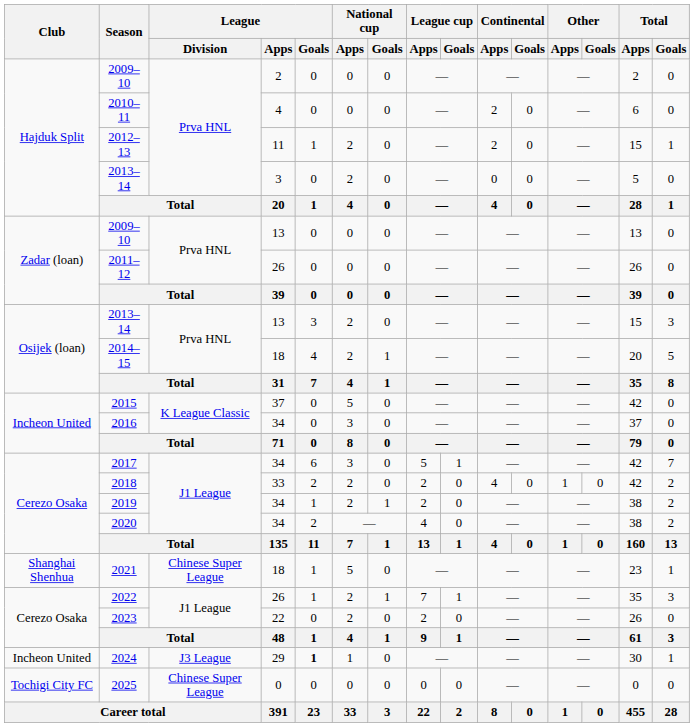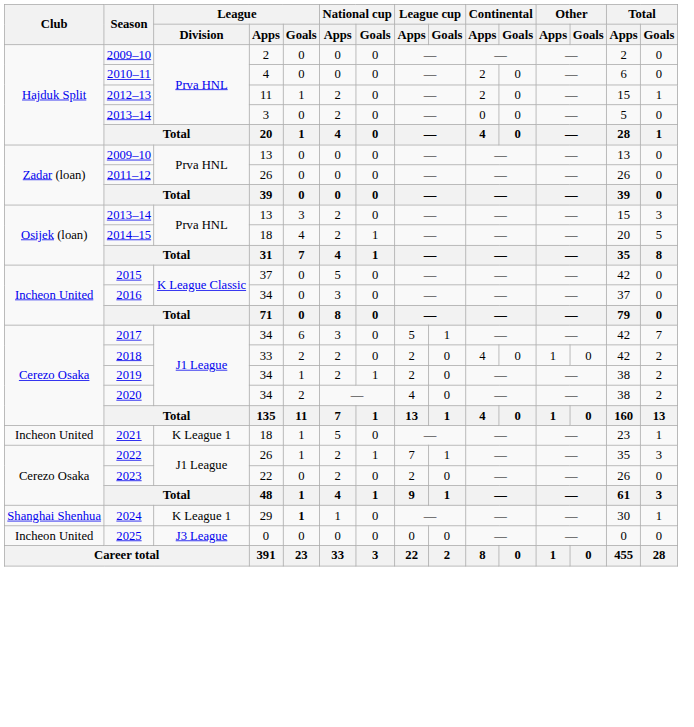 <table class="wikitable" style="text-align:center">
 <tr>
 <th rowspan="2">Club</th>
 <th rowspan="2">Season</th>
 <th colspan="3">League</th>
 <th colspan="2">National cup</th>
 <th colspan="2">League cup</th>
 <th colspan="2">Continental</th>
 <th colspan="2">Other</th>
 <th colspan="2">Total</th>
 </tr>
 <tr>
 <th>Division</th>
 <th>Apps</th>
 <th>Goals</th>
 <th>Apps</th>
 <th>Goals</th>
 <th>Apps</th>
 <th>Goals</th>
 <th>Apps</th>
 <th>Goals</th>
 <th>Apps</th>
 <th>Goals</th>
 <th>Apps</th>
 <th>Goals</th>
 </tr>
 <tr>
 <td rowspan="5"><a href='#'>Hajduk Split</a></td>
 <td><a href='#'>2009–10</a></td>
 <td rowspan="4"><a href='#'>Prva HNL</a></td>
 <td>2</td>
 <td>0</td>
 <td>0</td>
 <td>0</td>
 <td colspan="2">—</td>
 <td colspan="2">—</td>
 <td colspan="2">—</td>
 <td>2</td>
 <td>0</td>
 </tr>
 <tr>
 <td><a href='#'>2010–11</a></td>
 <td>4</td>
 <td>0</td>
 <td>0</td>
 <td>0</td>
 <td colspan="2">—</td>
 <td>2</td>
 <td>0</td>
 <td colspan="2">—</td>
 <td>6</td>
 <td>0</td>
 </tr>
 <tr>
 <td><a href='#'>2012–13</a></td>
 <td>11</td>
 <td>1</td>
 <td>2</td>
 <td>0</td>
 <td colspan="2">—</td>
 <td>2</td>
 <td>0</td>
 <td colspan="2">—</td>
 <td>15</td>
 <td>1</td>
 </tr>
 <tr>
 <td><a href='#'>2013–14</a></td>
 <td>3</td>
 <td>0</td>
 <td>2</td>
 <td>0</td>
 <td colspan="2">—</td>
 <td>0</td>
 <td>0</td>
 <td colspan="2">—</td>
 <td>5</td>
 <td>0</td>
 </tr>
 <tr>
 <th colspan="2">Total</th>
 <th>20</th>
 <th>1</th>
 <th>4</th>
 <th>0</th>
 <th colspan="2">—</th>
 <th>4</th>
 <th>0</th>
 <th colspan="2">—</th>
 <th>28</th>
 <th>1</th>
 </tr>
 <tr>
 <td rowspan="3"><a href='#'>Zadar</a> (loan)</td>
 <td><a href='#'>2009–10</a></td>
 <td rowspan="2">Prva HNL</td>
 <td>13</td>
 <td>0</td>
 <td>0</td>
 <td>0</td>
 <td colspan="2">—</td>
 <td colspan="2">—</td>
 <td colspan="2">—</td>
 <td>13</td>
 <td>0</td>
 </tr>
 <tr>
 <td><a href='#'>2011–12</a></td>
 <td>26</td>
 <td>0</td>
 <td>0</td>
 <td>0</td>
 <td colspan="2">—</td>
 <td colspan="2">—</td>
 <td colspan="2">—</td>
 <td>26</td>
 <td>0</td>
 </tr>
 <tr>
 <th colspan="2">Total</th>
 <th>39</th>
 <th>0</th>
 <th>0</th>
 <th>0</th>
 <th colspan="2">—</th>
 <th colspan="2">—</th>
 <th colspan="2">—</th>
 <th>39</th>
 <th>0</th>
 </tr>
 <tr>
 <td rowspan="3"><a href='#'>Osijek</a> (loan)</td>
 <td><a href='#'>2013–14</a></td>
 <td rowspan="2">Prva HNL</td>
 <td>13</td>
 <td>3</td>
 <td>2</td>
 <td>0</td>
 <td colspan="2">—</td>
 <td colspan="2">—</td>
 <td colspan="2">—</td>
 <td>15</td>
 <td>3</td>
 </tr>
 <tr>
 <td><a href='#'>2014–15</a></td>
 <td>18</td>
 <td>4</td>
 <td>2</td>
 <td>1</td>
 <td colspan="2">—</td>
 <td colspan="2">—</td>
 <td colspan="2">—</td>
 <td>20</td>
 <td>5</td>
 </tr>
 <tr>
 <th colspan="2">Total</th>
 <th>31</th>
 <th>7</th>
 <th>4</th>
 <th>1</th>
 <th colspan="2">—</th>
 <th colspan="2">—</th>
 <th colspan="2">—</th>
 <th>35</th>
 <th>8</th>
 </tr>
 <tr>
 <td rowspan="3"><a href='#'>Incheon United</a></td>
 <td><a href='#'>2015</a></td>
 <td rowspan="2"><a href='#'>K League Classic</a></td>
 <td>37</td>
 <td>0</td>
 <td>5</td>
 <td>0</td>
 <td colspan="2">—</td>
 <td colspan="2">—</td>
 <td colspan="2">—</td>
 <td>42</td>
 <td>0</td>
 </tr>
 <tr>
 <td><a href='#'>2016</a></td>
 <td>34</td>
 <td>0</td>
 <td>3</td>
 <td>0</td>
 <td colspan="2">—</td>
 <td colspan="2">—</td>
 <td colspan="2">—</td>
 <td>37</td>
 <td>0</td>
 </tr>
 <tr>
 <th colspan="2">Total</th>
 <th>71</th>
 <th>0</th>
 <th>8</th>
 <th>0</th>
 <th colspan="2">—</th>
 <th colspan="2">—</th>
 <th colspan="2">—</th>
 <th>79</th>
 <th>0</th>
 </tr>
 <tr>
 <td rowspan="5"><a href='#'>Cerezo Osaka</a></td>
 <td><a href='#'>2017</a></td>
 <td rowspan="4"><a href='#'>J1 League</a></td>
 <td>34</td>
 <td>6</td>
 <td>3</td>
 <td>0</td>
 <td>5</td>
 <td>1</td>
 <td colspan="2">—</td>
 <td colspan="2">—</td>
 <td>42</td>
 <td>7</td>
 </tr>
 <tr>
 <td><a href='#'>2018</a></td>
 <td>33</td>
 <td>2</td>
 <td>2</td>
 <td>0</td>
 <td>2</td>
 <td>0</td>
 <td>4</td>
 <td>0</td>
 <td>1</td>
 <td>0</td>
 <td>42</td>
 <td>2</td>
 </tr>
 <tr>
 <td><a href='#'>2019</a></td>
 <td>34</td>
 <td>1</td>
 <td>2</td>
 <td>1</td>
 <td>2</td>
 <td>0</td>
 <td colspan="2">—</td>
 <td colspan="2">—</td>
 <td>38</td>
 <td>2</td>
 </tr>
 <tr>
 <td><a href='#'>2020</a></td>
 <td>34</td>
 <td>2</td>
 <td colspan="2">—</td>
 <td>4</td>
 <td>0</td>
 <td colspan="2">—</td>
 <td colspan="2">—</td>
 <td>38</td>
 <td>2</td>
 </tr>
 <tr>
 <th colspan="2">Total</th>
 <th>135</th>
 <th>11</th>
 <th>7</th>
 <th>1</th>
 <th>13</th>
 <th>1</th>
 <th>4</th>
 <th>0</th>
 <th>1</th>
 <th>0</th>
 <th>160</th>
 <th>13</th>
 </tr>
 <tr>
-<td><a href='#'>Shanghai Shenhua</a></td>
+<td>Incheon United</td>
 <td><a href='#'>2021</a></td>
-<td><a href='#'>Chinese Super League</a></td>
+<td>K League 1</td>
 <td>18</td>
 <td>1</td>
 <td>5</td>
 <td>0</td>
 <td colspan="2">—</td>
 <td colspan="2">—</td>
 <td colspan="2">—</td>
 <td>23</td>
 <td>1</td>
 </tr>
 <tr>
 <td rowspan="3">Cerezo Osaka</td>
 <td><a href='#'>2022</a></td>
 <td rowspan="2">J1 League</td>
 <td>26</td>
 <td>1</td>
 <td>2</td>
 <td>1</td>
 <td>7</td>
 <td>1</td>
 <td colspan="2">—</td>
 <td colspan="2">—</td>
 <td>35</td>
 <td>3</td>
 </tr>
 <tr>
 <td><a href='#'>2023</a></td>
 <td>22</td>
 <td>0</td>
 <td>2</td>
 <td>0</td>
 <td>2</td>
 <td>0</td>
 <td colspan="2">—</td>
 <td colspan="2">—</td>
 <td>26</td>
 <td>0</td>
 </tr>
 <tr>
 <th colspan="2">Total</th>
 <th>48</th>
 <th>1</th>
 <th>4</th>
 <th>1</th>
 <th>9</th>
 <th>1</th>
 <th colspan="2">—</th>
 <th colspan="2">—</th>
 <th>61</th>
 <th>3</th>
 </tr>
 <tr>
-<td>Incheon United</td>
+<td><a href='#'>Shanghai Shenhua</a></td>
 <td><a href='#'>2024</a></td>
-<td><a href='#'>J3 League</a></td>
+<td>K League 1</td>
 <td>29</td>
 <td><strong>1</strong></td>
 <td>1</td>
 <td>0</td>
 <td colspan="2">—</td>
 <td colspan="2">—</td>
 <td colspan="2">—</td>
 <td>30</td>
 <td>1</td>
 </tr>
 <tr>
-<td><a href='#'>Tochigi City FC</a></td>
+<td>Incheon United</td>
 <td><a href='#'>2025</a></td>
-<td><a href='#'>Chinese Super League</a></td>
+<td><a href='#'>J3 League</a></td>
 <td>0</td>
 <td>0</td>
 <td>0</td>
 <td>0</td>
 <td>0</td>
 <td>0</td>
 <td colspan="2">—</td>
 <td colspan="2">—</td>
 <td>0</td>
 <td>0</td>
 </tr>
 <tr>
 <th colspan="3">Career total</th>
 <th>391</th>
 <th>23</th>
 <th>33</th>
 <th>3</th>
 <th>22</th>
 <th>2</th>
 <th>8</th>
 <th>0</th>
 <th>1</th>
 <th>0</th>
 <th>455</th>
 <th>28</th>
 </tr>
 </table>
